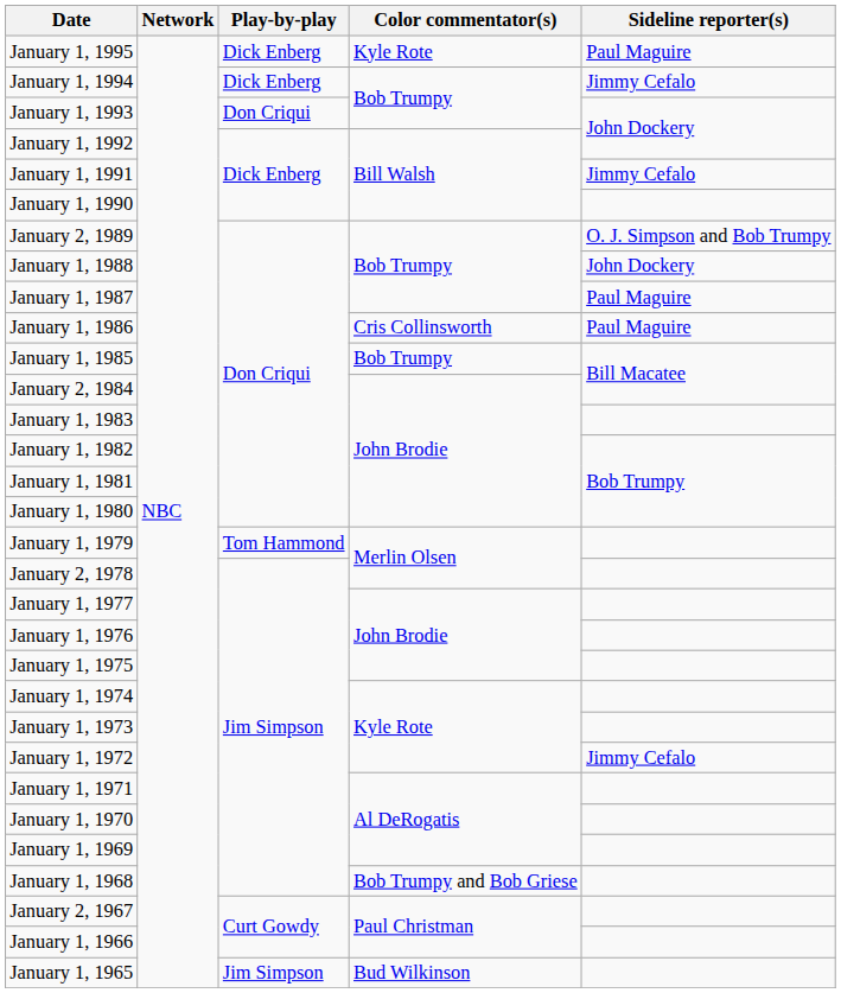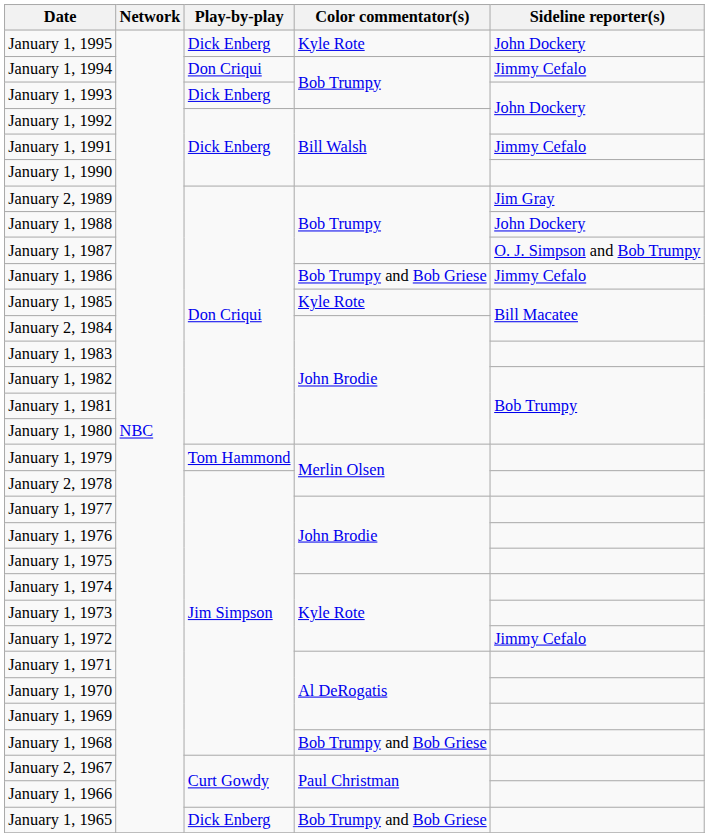 <table class="wikitable">
 <tr>
 <th>Date</th>
 <th>Network</th>
 <th>Play-by-play</th>
 <th>Color commentator(s)</th>
 <th>Sideline reporter(s)</th>
 </tr>
 <tr>
 <td>January 1, 1995</td>
 <td rowspan=31><a href='#'>NBC</a></td>
 <td><a href='#'>Dick Enberg</a></td>
 <td><a href='#'>Kyle Rote</a></td>
-<td><a href='#'>Paul Maguire</a></td>
+<td><a href='#'>John Dockery</a></td>
 </tr>
 <tr>
 <td>January 1, 1994</td>
-<td><a href='#'>Dick Enberg</a></td>
+<td><a href='#'>Don Criqui</a></td>
 <td rowspan=2><a href='#'>Bob Trumpy</a></td>
 <td><a href='#'>Jimmy Cefalo</a></td>
 </tr>
 <tr>
 <td>January 1, 1993</td>
-<td><a href='#'>Don Criqui</a></td>
+<td><a href='#'>Dick Enberg</a></td>
 <td rowspan=2><a href='#'>John Dockery</a></td>
 </tr>
 <tr>
 <td>January 1, 1992</td>
 <td rowspan=3><a href='#'>Dick Enberg</a></td>
 <td rowspan=3><a href='#'>Bill Walsh</a></td>
 </tr>
 <tr>
 <td>January 1, 1991</td>
 <td><a href='#'>Jimmy Cefalo</a></td>
 </tr>
 <tr>
 <td>January 1, 1990</td>
 <td></td>
 </tr>
 <tr>
 <td>January 2, 1989</td>
 <td rowspan=10><a href='#'>Don Criqui</a></td>
 <td rowspan=3><a href='#'>Bob Trumpy</a></td>
-<td><a href='#'>O. J. Simpson</a> and <a href='#'>Bob Trumpy</a></td>
+<td><a href='#'>Jim Gray</a></td>
 </tr>
 <tr>
 <td>January 1, 1988</td>
 <td><a href='#'>John Dockery</a></td>
 </tr>
 <tr>
 <td>January 1, 1987</td>
-<td><a href='#'>Paul Maguire</a></td>
+<td><a href='#'>O. J. Simpson</a> and <a href='#'>Bob Trumpy</a></td>
 </tr>
 <tr>
 <td>January 1, 1986</td>
-<td><a href='#'>Cris Collinsworth</a></td>
-<td><a href='#'>Paul Maguire</a></td>
+<td><a href='#'>Bob Trumpy</a> and <a href='#'>Bob Griese</a></td>
+<td><a href='#'>Jimmy Cefalo</a></td>
 </tr>
 <tr>
 <td>January 1, 1985</td>
-<td><a href='#'>Bob Trumpy</a></td>
+<td><a href='#'>Kyle Rote</a></td>
 <td rowspan=2><a href='#'>Bill Macatee</a></td>
 </tr>
 <tr>
 <td>January 2, 1984</td>
 <td rowspan=5><a href='#'>John Brodie</a></td>
 </tr>
 <tr>
 <td>January 1, 1983</td>
 <td></td>
 </tr>
 <tr>
 <td>January 1, 1982</td>
 <td rowspan=3><a href='#'>Bob Trumpy</a></td>
 </tr>
 <tr>
 <td>January 1, 1981</td>
 </tr>
 <tr>
 <td>January 1, 1980</td>
 </tr>
 <tr>
 <td>January 1, 1979</td>
 <td><a href='#'>Tom Hammond</a></td>
 <td rowspan=2><a href='#'>Merlin Olsen</a></td>
 <td></td>
 </tr>
 <tr>
 <td>January 2, 1978</td>
 <td rowspan=11><a href='#'>Jim Simpson</a></td>
 <td></td>
 </tr>
 <tr>
 <td>January 1, 1977</td>
 <td rowspan=3><a href='#'>John Brodie</a></td>
 <td></td>
 </tr>
 <tr>
 <td>January 1, 1976</td>
 <td></td>
 </tr>
 <tr>
 <td>January 1, 1975</td>
 <td></td>
 </tr>
 <tr>
 <td>January 1, 1974</td>
 <td rowspan=3><a href='#'>Kyle Rote</a></td>
 <td></td>
 </tr>
 <tr>
 <td>January 1, 1973</td>
 <td></td>
 </tr>
 <tr>
 <td>January 1, 1972</td>
 <td><a href='#'>Jimmy Cefalo</a></td>
 </tr>
 <tr>
 <td>January 1, 1971</td>
 <td rowspan=3><a href='#'>Al DeRogatis</a></td>
 <td></td>
 </tr>
 <tr>
 <td>January 1, 1970</td>
 <td></td>
 </tr>
 <tr>
 <td>January 1, 1969</td>
 <td></td>
 </tr>
 <tr>
 <td>January 1, 1968</td>
 <td><a href='#'>Bob Trumpy</a> and <a href='#'>Bob Griese</a></td>
 <td></td>
 </tr>
 <tr>
 <td>January 2, 1967</td>
 <td rowspan=2><a href='#'>Curt Gowdy</a></td>
 <td rowspan=2><a href='#'>Paul Christman</a></td>
 <td></td>
 </tr>
 <tr>
 <td>January 1, 1966</td>
 <td></td>
 </tr>
 <tr>
 <td>January 1, 1965</td>
-<td><a href='#'>Jim Simpson</a></td>
-<td><a href='#'>Bud Wilkinson</a></td>
+<td><a href='#'>Dick Enberg</a></td>
+<td><a href='#'>Bob Trumpy</a> and <a href='#'>Bob Griese</a></td>
 <td></td>
 </tr>
 </table>
